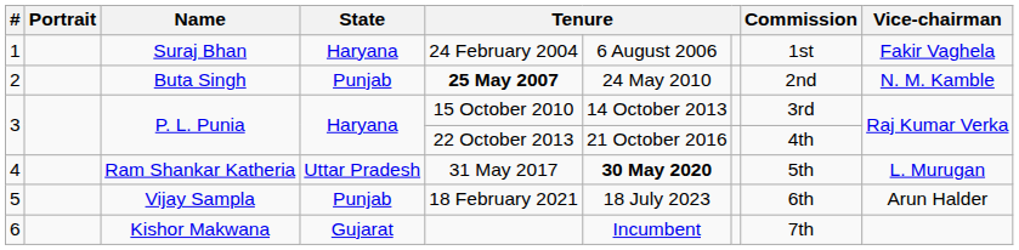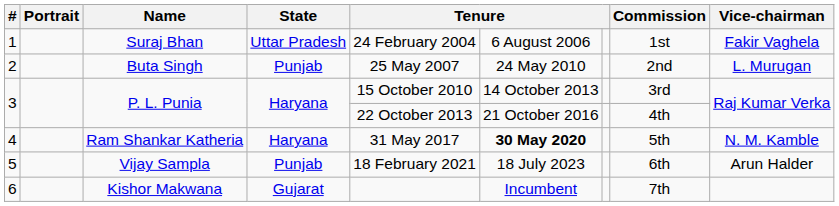 <table class="wikitable" style="text-align:center">
 <tr>
 <th>#</th>
 <th>Portrait</th>
 <th>Name</th>
 <th>State</th>
 <th colspan="3">Tenure</th>
 <th>Commission</th>
 <th>Vice-chairman</th>
 </tr>
 <tr>
 <td>1</td>
 <td></td>
 <td><a href='#'>Suraj Bhan</a></td>
-<td><a href='#'>Haryana</a></td>
+<td><a href='#'>Uttar Pradesh</a></td>
 <td>24 February 2004</td>
 <td>6 August 2006</td>
 <td></td>
 <td>1st</td>
 <td><a href='#'>Fakir Vaghela</a></td>
 </tr>
 <tr>
 <td>2</td>
 <td></td>
 <td><a href='#'>Buta Singh</a></td>
 <td><a href='#'>Punjab</a></td>
-<td><strong>25 May 2007</strong></td>
+<td>25 May 2007</td>
 <td>24 May 2010</td>
 <td></td>
 <td>2nd</td>
-<td><a href='#'>N. M. Kamble</a></td>
+<td><a href='#'>L. Murugan</a></td>
 </tr>
 <tr>
 <td rowspan="2">3</td>
 <td rowspan="2"></td>
 <td rowspan="2"><a href='#'>P. L. Punia</a></td>
 <td rowspan=2><a href='#'>Haryana</a></td>
 <td>15 October 2010</td>
 <td>14 October 2013</td>
 <td></td>
 <td>3rd</td>
 <td rowspan="2"><a href='#'>Raj Kumar Verka</a></td>
 </tr>
 <tr>
 <td>22 October 2013</td>
 <td>21 October 2016</td>
 <td></td>
 <td>4th</td>
 </tr>
 <tr>
 <td>4</td>
 <td></td>
 <td><a href='#'>Ram Shankar Katheria</a></td>
-<td><a href='#'>Uttar Pradesh</a></td>
+<td><a href='#'>Haryana</a></td>
 <td>31 May 2017</td>
 <td><strong>30 May 2020</strong></td>
 <td></td>
 <td>5th</td>
-<td><a href='#'>L. Murugan</a></td>
+<td><a href='#'>N. M. Kamble</a></td>
 </tr>
 <tr>
 <td>5</td>
 <td></td>
 <td><a href='#'>Vijay Sampla</a></td>
 <td><a href='#'>Punjab</a></td>
 <td>18 February 2021</td>
 <td>18 July 2023</td>
 <td></td>
 <td>6th</td>
 <td>Arun Halder</td>
 </tr>
 <tr>
 <td>6</td>
 <td></td>
 <td><a href='#'>Kishor Makwana</a></td>
 <td><a href='#'>Gujarat</a></td>
 <td></td>
 <td><a href='#'>Incumbent</a></td>
 <td></td>
 <td>7th</td>
 <td></td>
 </tr>
 </table>
